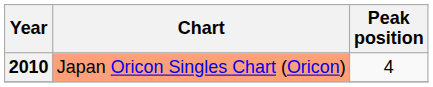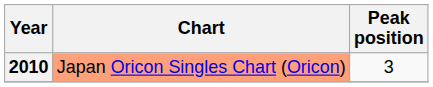 <table class="wikitable sortable plainrowheaders" style="text-align:center">
 <tr>
 <th scope="col">Year</th>
 <th scope="col">Chart</th>
 <th scope="col">Peak<br>position</th>
 </tr>
 <tr>
 <th scope="row">2010</th>
 <td style="background: lightsalmon;">Japan <a href='#'>Oricon Singles Chart</a> (<a href='#'>Oricon</a>)</td>
-<td>4</td>
+<td>3</td>
 </tr>
 <tr>
 </tr>
 </table>
